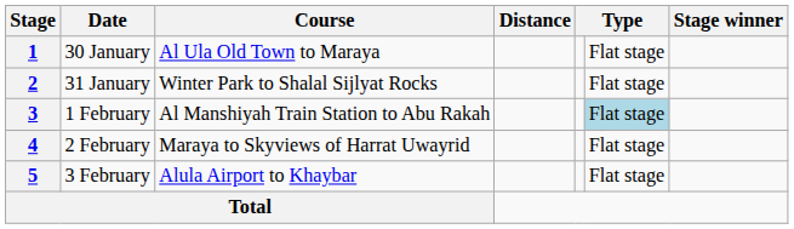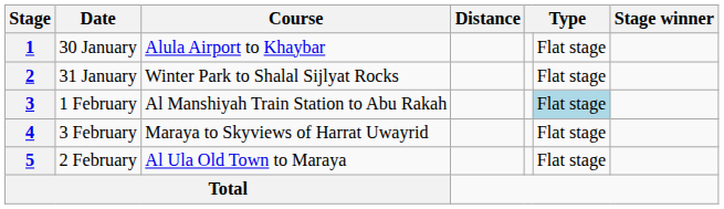 <table class="wikitable">
 <tr>
 <th scope="col">Stage</th>
 <th scope="col">Date</th>
 <th scope="col">Course</th>
 <th scope="col">Distance</th>
 <th scope="col" colspan="2">Type</th>
 <th scope="col">Stage winner</th>
 </tr>
 <tr>
 <th scope="row"><a href='#'>1</a></th>
 <td style="text-align:center;">30 January</td>
-<td><a href='#'>Al Ula Old Town</a> to Maraya</td>
+<td><a href='#'>Alula Airport</a> to <a href='#'>Khaybar</a></td>
 <td style="text-align:center;"></td>
 <td></td>
 <td>Flat stage</td>
 <td></td>
 </tr>
 <tr>
 <th scope="row"><a href='#'>2</a></th>
 <td style="text-align:center;">31 January</td>
 <td>Winter Park to Shalal Sijlyat Rocks</td>
 <td style="text-align:center;"></td>
 <td></td>
 <td>Flat stage</td>
 <td></td>
 </tr>
 <tr>
 <th scope="row"><a href='#'>3</a></th>
 <td style="text-align:center;">1 February</td>
 <td>Al Manshiyah Train Station to Abu Rakah</td>
 <td style="text-align:center;"></td>
 <td></td>
 <td style="background: lightblue;">Flat stage</td>
 <td></td>
 </tr>
 <tr>
 <th scope="row"><a href='#'>4</a></th>
-<td style="text-align:center;">2 February</td>
+<td style="text-align:center;">3 February</td>
 <td>Maraya to Skyviews of Harrat Uwayrid</td>
 <td style="text-align:center;"></td>
 <td></td>
 <td>Flat stage</td>
 <td></td>
 </tr>
 <tr>
 <th scope="row"><a href='#'>5</a></th>
-<td style="text-align:center;">3 February</td>
-<td><a href='#'>Alula Airport</a> to <a href='#'>Khaybar</a></td>
+<td style="text-align:center;">2 February</td>
+<td><a href='#'>Al Ula Old Town</a> to Maraya</td>
 <td style="text-align:center;"></td>
 <td></td>
 <td>Flat stage</td>
 <td></td>
 </tr>
 <tr>
 <th colspan="3">Total</th>
 <td colspan="4" style="text-align:center;"></td>
 </tr>
 </table>
